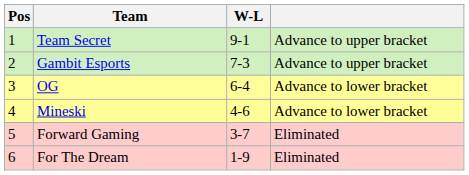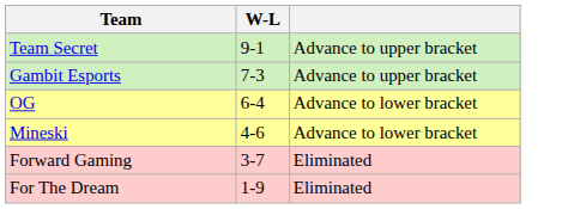 <table class="wikitable">
 <tr>
-<th width="20px">Pos</th>
 <th width="200px">Team</th>
 <th width="40px">W-L</th>
 <th width="200px"></th>
 </tr>
 <tr style="background: #D0F0C0;">
-<td>1</td>
 <td><a href='#'>Team Secret</a></td>
 <td>9-1</td>
 <td>Advance to upper bracket</td>
 </tr>
 <tr style="background: #D0F0C0;">
-<td>2</td>
 <td><a href='#'>Gambit Esports</a></td>
 <td>7-3</td>
 <td>Advance to upper bracket</td>
 </tr>
 <tr style="background: #FFFF99;">
-<td>3</td>
 <td><a href='#'>OG</a></td>
 <td>6-4</td>
 <td>Advance to lower bracket</td>
 </tr>
 <tr style="background: #FFFF99;">
-<td>4</td>
 <td><a href='#'>Mineski</a></td>
 <td>4-6</td>
 <td>Advance to lower bracket</td>
 </tr>
 <tr style="background: #FFCCCC;">
-<td>5</td>
 <td>Forward Gaming</td>
 <td>3-7</td>
 <td>Eliminated</td>
 </tr>
 <tr style="background: #FFCCCC;">
-<td>6</td>
 <td>For The Dream</td>
 <td>1-9</td>
 <td>Eliminated</td>
 </tr>
 </table>
